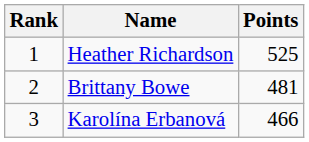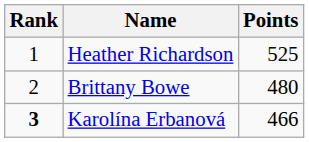 <table class="wikitable" border="1">
 <tr>
 <th width=30>Rank</th>
 <th>Name</th>
 <th width=25>Points</th>
 </tr>
 <tr>
 <td align=center>1</td>
 <td> <a href='#'>Heather Richardson</a></td>
 <td align=right>525</td>
 </tr>
 <tr>
 <td align=center>2</td>
 <td> <a href='#'>Brittany Bowe</a></td>
-<td align=right>481</td>
+<td align=right>480</td>
 </tr>
 <tr>
-<td align=center>3</td>
+<td align=center><strong>3</strong></td>
 <td> <a href='#'>Karolína Erbanová</a></td>
 <td align=right>466</td>
 </tr>
 </table>
